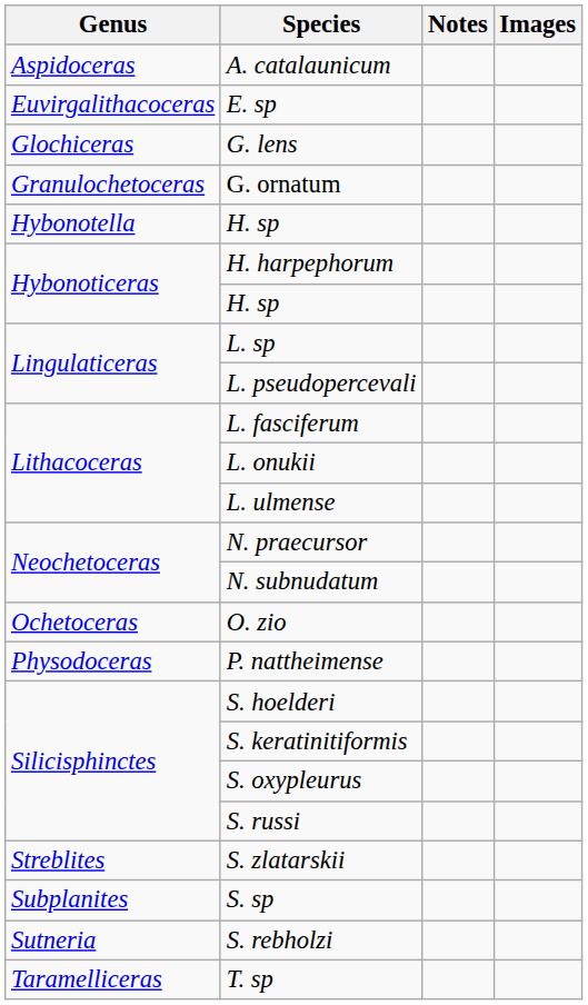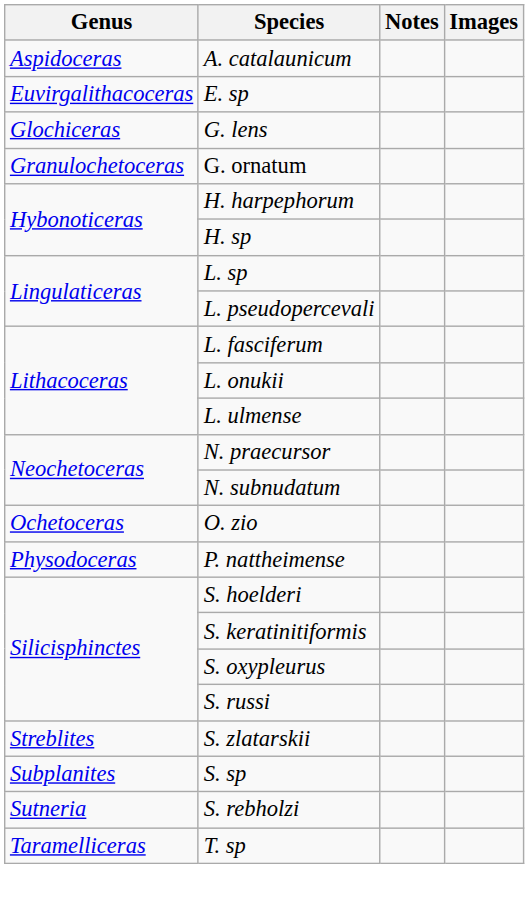 <table class="wikitable">
 <tr>
 <th>Genus</th>
 <th>Species</th>
 <th>Notes</th>
 <th>Images</th>
 </tr>
 <tr>
 <td><em><a href='#'>Aspidoceras</a></em></td>
 <td><em>A. catalaunicum</em></td>
 <td></td>
 <td></td>
 </tr>
 <tr>
 <td><em><a href='#'>Euvirgalithacoceras</a></em></td>
 <td><em>E. sp</em></td>
 <td></td>
 <td></td>
 </tr>
 <tr>
 <td><em><a href='#'>Glochiceras</a></em></td>
 <td><em>G. lens</em></td>
 <td></td>
 <td></td>
 </tr>
 <tr>
 <td><em><a href='#'>Granulochetoceras</a></em></td>
 <td>G. ornatum</td>
-<td></td>
-<td></td>
-</tr>
-<tr>
-<td><em><a href='#'>Hybonotella</a></em></td>
-<td><em>H. sp</em></td>
 <td></td>
 <td></td>
 </tr>
 <tr>
 <td rowspan="2"><em><a href='#'>Hybonoticeras</a></em></td>
 <td><em>H. harpephorum</em></td>
 <td></td>
 <td></td>
 </tr>
 <tr>
 <td><em>H. sp</em></td>
 <td></td>
 <td></td>
 </tr>
 <tr>
 <td rowspan="2"><em><a href='#'>Lingulaticeras</a></em></td>
 <td><em>L. sp</em></td>
 <td></td>
 <td></td>
 </tr>
 <tr>
 <td><em>L. pseudopercevali</em></td>
 <td></td>
 <td></td>
 </tr>
 <tr>
 <td rowspan="3"><em><a href='#'>Lithacoceras</a></em></td>
 <td><em>L. fasciferum</em></td>
 <td></td>
 <td></td>
 </tr>
 <tr>
 <td><em>L. onukii</em></td>
 <td></td>
 <td></td>
 </tr>
 <tr>
 <td><em>L. ulmense</em></td>
 <td></td>
 <td></td>
 </tr>
 <tr>
 <td rowspan="2"><em><a href='#'>Neochetoceras</a></em></td>
 <td><em>N. praecursor</em></td>
 <td></td>
 <td></td>
 </tr>
 <tr>
 <td><em>N. subnudatum</em></td>
 <td></td>
 <td></td>
 </tr>
 <tr>
 <td><em><a href='#'>Ochetoceras</a></em></td>
 <td><em>O. zio</em></td>
 <td></td>
 <td></td>
 </tr>
 <tr>
 <td><em><a href='#'>Physodoceras</a></em></td>
 <td><em>P. nattheimense</em></td>
 <td></td>
 <td></td>
 </tr>
 <tr>
 <td rowspan="4"><em><a href='#'>Silicisphinctes</a></em></td>
 <td><em>S. hoelderi</em></td>
 <td></td>
 <td></td>
 </tr>
 <tr>
 <td><em>S. keratinitiformis</em></td>
 <td></td>
 <td></td>
 </tr>
 <tr>
 <td><em>S. oxypleurus</em></td>
 <td></td>
 <td></td>
 </tr>
 <tr>
 <td><em>S. russi</em></td>
 <td></td>
 <td></td>
 </tr>
 <tr>
 <td><em><a href='#'>Streblites</a></em></td>
 <td><em>S. zlatarskii</em></td>
 <td></td>
 <td></td>
 </tr>
 <tr>
 <td><em><a href='#'>Subplanites</a></em></td>
 <td><em>S. sp</em></td>
 <td></td>
 <td></td>
 </tr>
 <tr>
 <td><em><a href='#'>Sutneria</a></em></td>
 <td><em>S. rebholzi</em></td>
 <td></td>
 <td></td>
 </tr>
 <tr>
 <td><em><a href='#'>Taramelliceras</a></em></td>
 <td><em>T. sp</em></td>
 <td></td>
 <td></td>
 </tr>
 </table>
